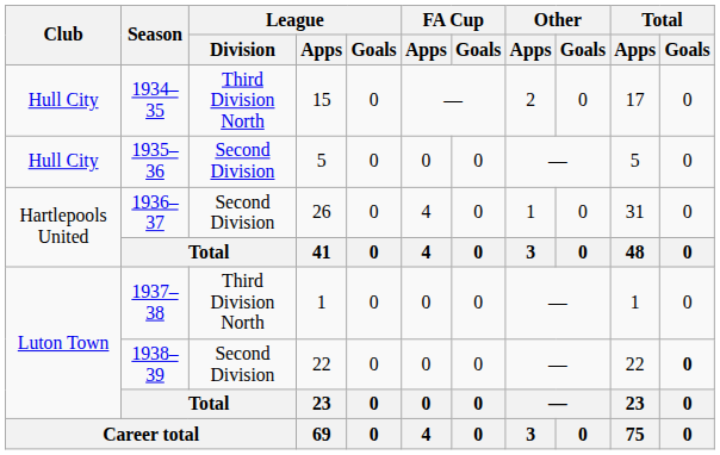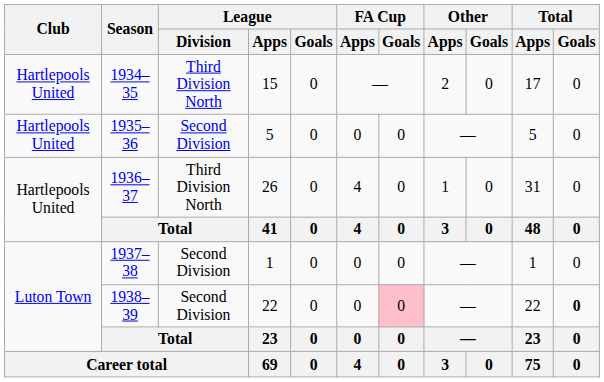 <table class="wikitable" style="text-align:center">
 <tr>
 <th rowspan="2">Club</th>
 <th rowspan="2">Season</th>
 <th colspan="3">League</th>
 <th colspan="2">FA Cup</th>
 <th colspan="2">Other</th>
 <th colspan="2">Total</th>
 </tr>
 <tr>
 <th>Division</th>
 <th>Apps</th>
 <th>Goals</th>
 <th>Apps</th>
 <th>Goals</th>
 <th>Apps</th>
 <th>Goals</th>
 <th>Apps</th>
 <th>Goals</th>
 </tr>
 <tr>
-<td><a href='#'>Hull City</a></td>
+<td><a href='#'>Hartlepools United</a></td>
 <td><a href='#'>1934–35</a></td>
 <td><a href='#'>Third Division North</a></td>
 <td>15</td>
 <td>0</td>
 <td colspan="2">―</td>
 <td>2</td>
 <td>0</td>
 <td>17</td>
 <td>0</td>
 </tr>
 <tr>
-<td><a href='#'>Hull City</a></td>
+<td><a href='#'>Hartlepools United</a></td>
 <td><a href='#'>1935–36</a></td>
 <td><a href='#'>Second Division</a></td>
 <td>5</td>
 <td>0</td>
 <td>0</td>
 <td>0</td>
 <td colspan="2">―</td>
 <td>5</td>
 <td>0</td>
 </tr>
 <tr>
 <td rowspan="2">Hartlepools United</td>
 <td><a href='#'>1936–37</a></td>
-<td>Second Division</td>
+<td>Third Division North</td>
 <td>26</td>
 <td>0</td>
 <td>4</td>
 <td>0</td>
 <td>1</td>
 <td>0</td>
 <td>31</td>
 <td>0</td>
 </tr>
 <tr>
 <th colspan="2">Total</th>
 <th>41</th>
 <th>0</th>
 <th>4</th>
 <th>0</th>
 <th>3</th>
 <th>0</th>
 <th>48</th>
 <th>0</th>
 </tr>
 <tr>
 <td rowspan="3"><a href='#'>Luton Town</a></td>
 <td><a href='#'>1937–38</a></td>
-<td>Third Division North</td>
+<td>Second Division</td>
 <td>1</td>
 <td>0</td>
 <td>0</td>
 <td>0</td>
 <td colspan="2">―</td>
 <td>1</td>
 <td>0</td>
 </tr>
 <tr>
 <td><a href='#'>1938–39</a></td>
 <td>Second Division</td>
 <td>22</td>
 <td>0</td>
 <td>0</td>
-<td>0</td>
+<td style="background: pink;">0</td>
 <td colspan="2">―</td>
 <td>22</td>
 <td><strong>0</strong></td>
 </tr>
 <tr>
 <th colspan="2">Total</th>
 <th>23</th>
 <th>0</th>
 <th>0</th>
 <th>0</th>
 <th colspan="2">―</th>
 <th>23</th>
 <th>0</th>
 </tr>
 <tr>
 <th colspan="3">Career total</th>
 <th>69</th>
 <th>0</th>
 <th>4</th>
 <th>0</th>
 <th>3</th>
 <th>0</th>
 <th>75</th>
 <th>0</th>
 </tr>
 </table>
